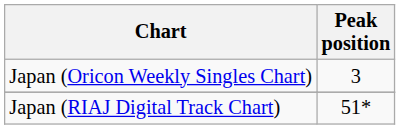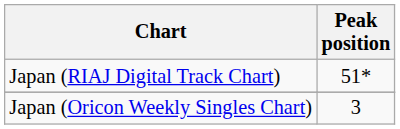 <table class="wikitable sortable" border="1">
 <tr>
 <th>Chart</th>
 <th>Peak<br>position</th>
 </tr>
 <tr>
-<td>Japan (<a href='#'>Oricon Weekly Singles Chart</a>)</td>
-<td style="text-align:center;">3</td>
+<td>Japan (<a href='#'>RIAJ Digital Track Chart</a>)</td>
+<td style="text-align:center;">51*</td>
 </tr>
 <tr>
 </tr>
 <tr>
-<td>Japan (<a href='#'>RIAJ Digital Track Chart</a>)</td>
-<td style="text-align:center;">51*</td>
+<td>Japan (<a href='#'>Oricon Weekly Singles Chart</a>)</td>
+<td style="text-align:center;">3</td>
 </tr>
 </table>
